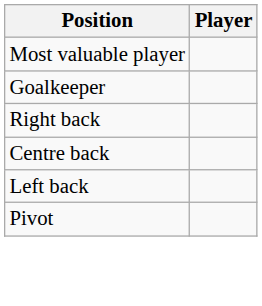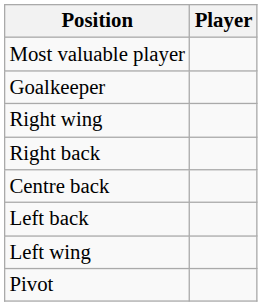 <table class="wikitable">
 <tr>
 <th>Position</th>
 <th>Player</th>
 </tr>
 <tr>
 <td>Most valuable player</td>
 <td></td>
 </tr>
 <tr>
 <td>Goalkeeper</td>
+<td></td>
+</tr>
+<tr>
+<td>Right wing</td>
 <td></td>
 </tr>
 <tr>
 <td>Right back</td>
 <td></td>
 </tr>
 <tr>
 <td>Centre back</td>
 <td></td>
 </tr>
 <tr>
 <td>Left back</td>
 <td></td>
 </tr>
 <tr>
+<td>Left wing</td>
+<td></td>
+</tr>
+<tr>
 <td>Pivot</td>
 <td></td>
 </tr>
 </table>
